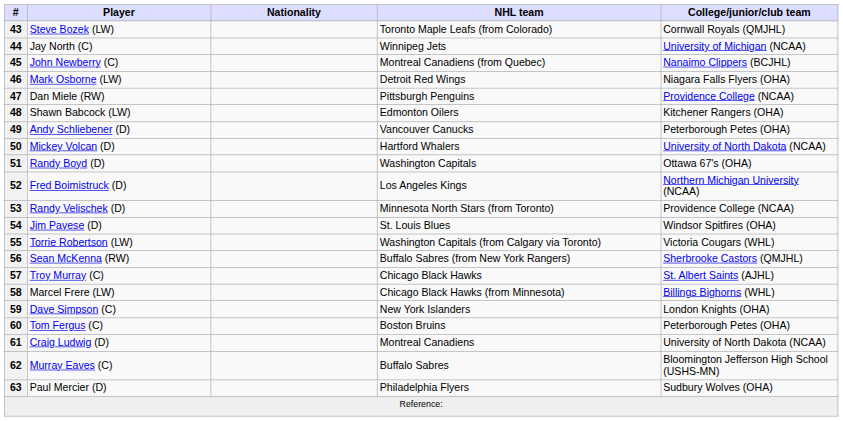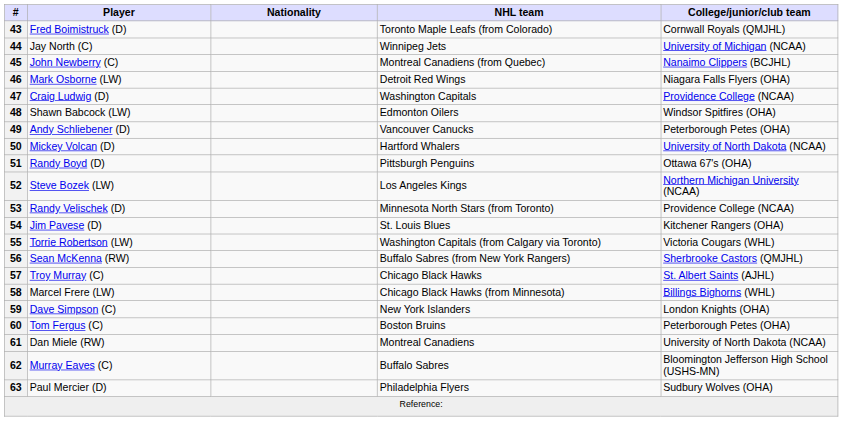 <table class="wikitable" style="width: 100%">
 <tr>
 <th style="background:#ddf; width:2.75%;">#</th>
 <th style="background:#ddf; width:22.0%;">Player</th>
 <th style="background:#ddf; width:20.0%;">Nationality</th>
 <th style="background:#ddf; width:34.0%;">NHL team</th>
 <th style="background:#ddf; width:100.0%;">College/junior/club team</th>
 </tr>
 <tr>
 <th>43</th>
-<td><a href='#'>Steve Bozek</a> (LW)</td>
+<td><a href='#'>Fred Boimistruck</a> (D)</td>
 <td></td>
 <td>Toronto Maple Leafs (from Colorado)</td>
 <td>Cornwall Royals (QMJHL)</td>
 </tr>
 <tr>
 <th>44</th>
 <td>Jay North (C)</td>
 <td></td>
 <td>Winnipeg Jets</td>
 <td><a href='#'>University of Michigan</a> (NCAA)</td>
 </tr>
 <tr>
 <th>45</th>
 <td><a href='#'>John Newberry</a> (C)</td>
 <td></td>
 <td>Montreal Canadiens (from Quebec)</td>
 <td><a href='#'>Nanaimo Clippers</a> (BCJHL)</td>
 </tr>
 <tr>
 <th>46</th>
 <td><a href='#'>Mark Osborne</a> (LW)</td>
 <td></td>
 <td>Detroit Red Wings</td>
 <td>Niagara Falls Flyers (OHA)</td>
 </tr>
 <tr>
 <th>47</th>
-<td>Dan Miele (RW)</td>
+<td><a href='#'>Craig Ludwig</a> (D)</td>
 <td></td>
-<td>Pittsburgh Penguins</td>
+<td>Washington Capitals</td>
 <td><a href='#'>Providence College</a> (NCAA)</td>
 </tr>
 <tr>
 <th>48</th>
 <td>Shawn Babcock (LW)</td>
 <td></td>
 <td>Edmonton Oilers</td>
-<td>Kitchener Rangers (OHA)</td>
+<td>Windsor Spitfires (OHA)</td>
 </tr>
 <tr>
 <th>49</th>
 <td><a href='#'>Andy Schliebener</a> (D)</td>
 <td></td>
 <td>Vancouver Canucks</td>
 <td>Peterborough Petes (OHA)</td>
 </tr>
 <tr>
 <th>50</th>
 <td><a href='#'>Mickey Volcan</a> (D)</td>
 <td></td>
 <td>Hartford Whalers</td>
 <td><a href='#'>University of North Dakota</a> (NCAA)</td>
 </tr>
 <tr>
 <th>51</th>
 <td><a href='#'>Randy Boyd</a> (D)</td>
 <td></td>
-<td>Washington Capitals</td>
+<td>Pittsburgh Penguins</td>
 <td>Ottawa 67's (OHA)</td>
 </tr>
 <tr>
 <th>52</th>
-<td><a href='#'>Fred Boimistruck</a> (D)</td>
+<td><a href='#'>Steve Bozek</a> (LW)</td>
 <td></td>
 <td>Los Angeles Kings</td>
 <td><a href='#'>Northern Michigan University</a> (NCAA)</td>
 </tr>
 <tr>
 <th>53</th>
 <td><a href='#'>Randy Velischek</a> (D)</td>
 <td></td>
 <td>Minnesota North Stars (from Toronto)</td>
 <td>Providence College (NCAA)</td>
 </tr>
 <tr>
 <th>54</th>
 <td><a href='#'>Jim Pavese</a> (D)</td>
 <td></td>
 <td>St. Louis Blues</td>
-<td>Windsor Spitfires (OHA)</td>
+<td>Kitchener Rangers (OHA)</td>
 </tr>
 <tr>
 <th>55</th>
 <td><a href='#'>Torrie Robertson</a> (LW)</td>
 <td></td>
 <td>Washington Capitals (from Calgary via Toronto)</td>
 <td>Victoria Cougars (WHL)</td>
 </tr>
 <tr>
 <th>56</th>
 <td><a href='#'>Sean McKenna</a> (RW)</td>
 <td></td>
 <td>Buffalo Sabres (from New York Rangers)</td>
 <td><a href='#'>Sherbrooke Castors</a> (QMJHL)</td>
 </tr>
 <tr>
 <th>57</th>
 <td><a href='#'>Troy Murray</a> (C)</td>
 <td></td>
 <td>Chicago Black Hawks</td>
 <td><a href='#'>St. Albert Saints</a> (AJHL)</td>
 </tr>
 <tr>
 <th>58</th>
 <td>Marcel Frere (LW)</td>
 <td></td>
 <td>Chicago Black Hawks (from Minnesota)</td>
 <td><a href='#'>Billings Bighorns</a> (WHL)</td>
 </tr>
 <tr>
 <th>59</th>
 <td><a href='#'>Dave Simpson</a> (C)</td>
 <td></td>
 <td>New York Islanders</td>
 <td>London Knights (OHA)</td>
 </tr>
 <tr>
 <th>60</th>
 <td><a href='#'>Tom Fergus</a> (C)</td>
 <td></td>
 <td>Boston Bruins</td>
 <td>Peterborough Petes (OHA)</td>
 </tr>
 <tr>
 <th>61</th>
-<td><a href='#'>Craig Ludwig</a> (D)</td>
+<td>Dan Miele (RW)</td>
 <td></td>
 <td>Montreal Canadiens</td>
 <td>University of North Dakota (NCAA)</td>
 </tr>
 <tr>
 <th>62</th>
 <td><a href='#'>Murray Eaves</a> (C)</td>
 <td></td>
 <td>Buffalo Sabres</td>
 <td>Bloomington Jefferson High School (USHS-MN)</td>
 </tr>
 <tr>
 <th>63</th>
 <td>Paul Mercier (D)</td>
 <td></td>
 <td>Philadelphia Flyers</td>
 <td>Sudbury Wolves (OHA)</td>
 </tr>
 <tr>
 <td align=center colspan="6" bgcolor="#efefef"><sup>Reference: </sup></td>
 </tr>
 </table>
